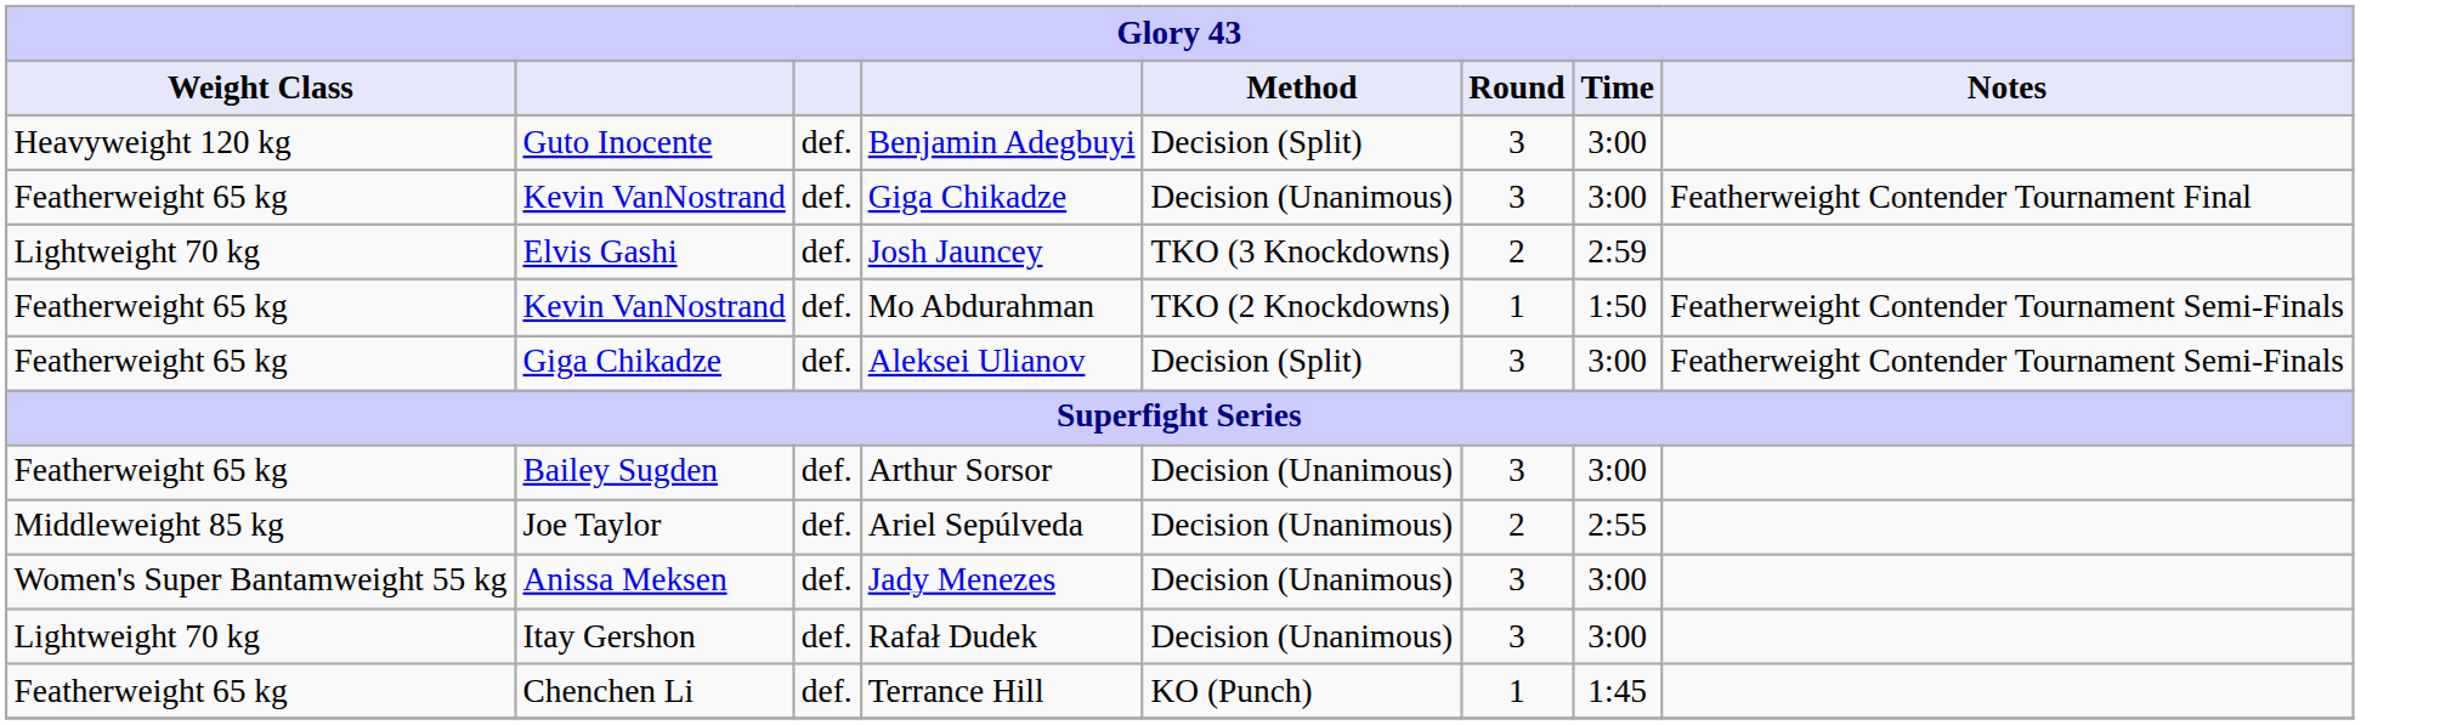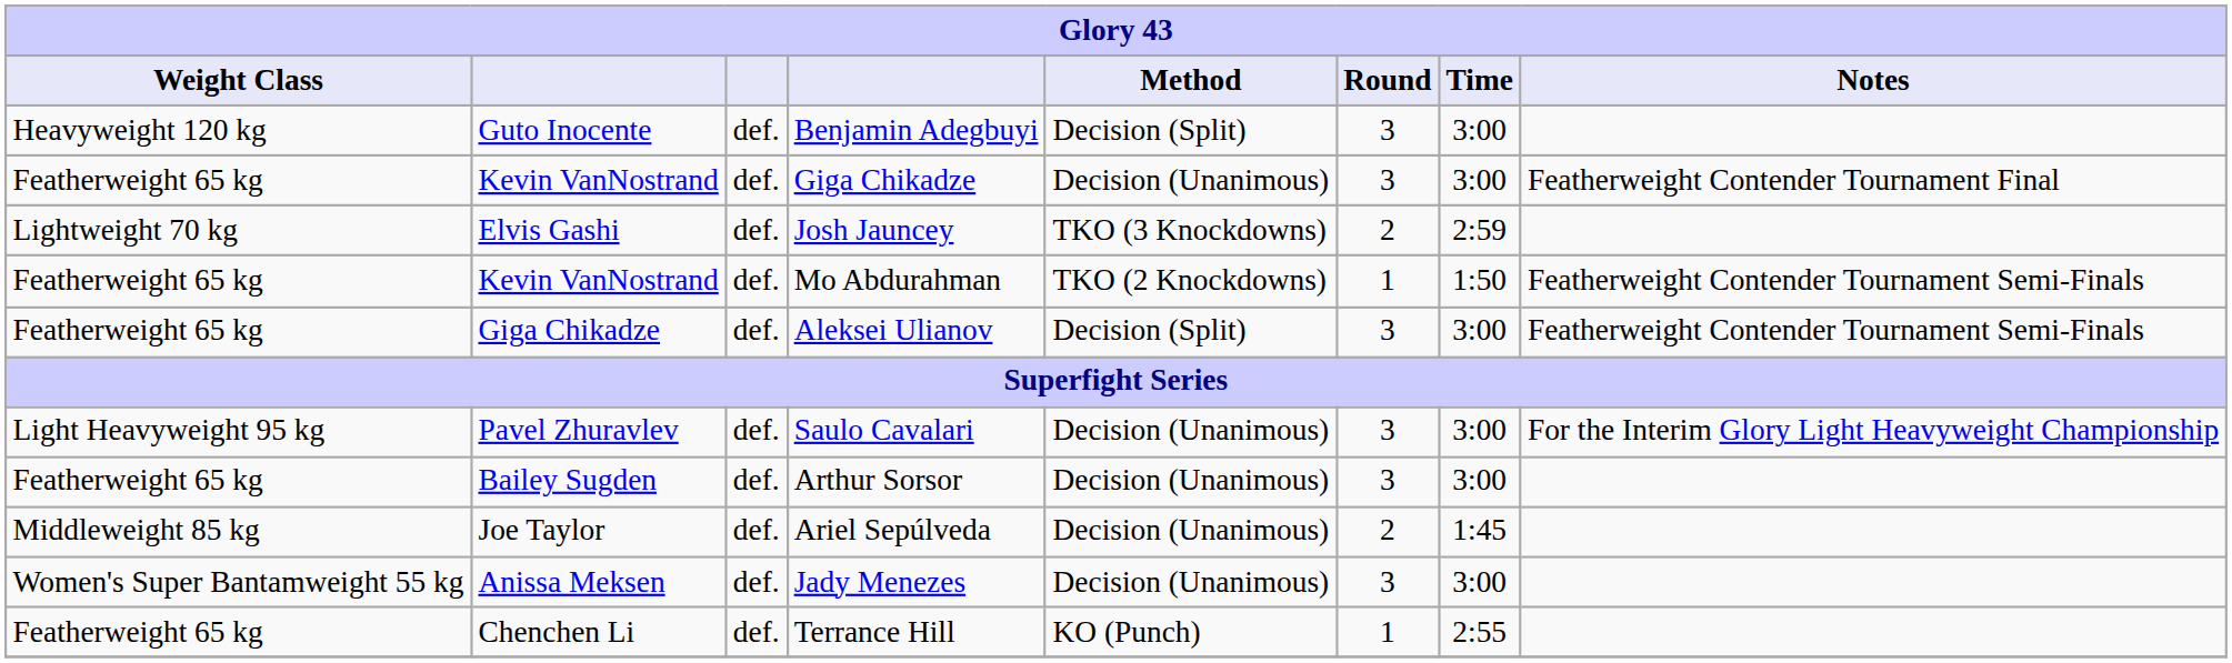 <table class="wikitable" style="font-size: 80%;">
 <tr>
 <th colspan="8" style="background-color: #ccf; color: #000080; text-align: center;"><strong>Glory 43</strong></th>
 </tr>
 <tr>
 <th colspan="1" style="background-color: #E6E8FA; color: #000000; text-align: center;">Weight Class</th>
 <th colspan="1" style="background-color: #E6E8FA; color: #000000; text-align: center;"></th>
 <th colspan="1" style="background-color: #E6E8FA; color: #000000; text-align: center;"></th>
 <th colspan="1" style="background-color: #E6E8FA; color: #000000; text-align: center;"></th>
 <th colspan="1" style="background-color: #E6E8FA; color: #000000; text-align: center;">Method</th>
 <th colspan="1" style="background-color: #E6E8FA; color: #000000; text-align: center;">Round</th>
 <th colspan="1" style="background-color: #E6E8FA; color: #000000; text-align: center;">Time</th>
 <th colspan="1" style="background-color: #E6E8FA; color: #000000; text-align: center;">Notes</th>
 </tr>
 <tr>
 <td>Heavyweight 120 kg</td>
 <td> <a href='#'>Guto Inocente</a></td>
 <td align=center>def.</td>
 <td> <a href='#'>Benjamin Adegbuyi</a></td>
 <td>Decision (Split)</td>
 <td align=center>3</td>
 <td align=center>3:00</td>
 <td></td>
 </tr>
 <tr>
 <td>Featherweight 65 kg</td>
 <td> <a href='#'>Kevin VanNostrand</a></td>
 <td align=center>def.</td>
 <td> <a href='#'>Giga Chikadze</a></td>
 <td>Decision (Unanimous)</td>
 <td align=center>3</td>
 <td align=center>3:00</td>
 <td>Featherweight Contender Tournament Final</td>
 </tr>
 <tr>
 <td>Lightweight 70 kg</td>
 <td> <a href='#'>Elvis Gashi</a></td>
 <td align=center>def.</td>
 <td> <a href='#'>Josh Jauncey</a></td>
 <td>TKO (3 Knockdowns)</td>
 <td align=center>2</td>
 <td align=center>2:59</td>
 <td></td>
 </tr>
 <tr>
 <td>Featherweight 65 kg</td>
 <td> <a href='#'>Kevin VanNostrand</a></td>
 <td align=center>def.</td>
 <td> Mo Abdurahman</td>
 <td>TKO (2 Knockdowns)</td>
 <td align=center>1</td>
 <td align=center>1:50</td>
 <td>Featherweight Contender Tournament Semi-Finals</td>
 </tr>
 <tr>
 <td>Featherweight 65 kg</td>
 <td> <a href='#'>Giga Chikadze</a></td>
 <td align=center>def.</td>
 <td> <a href='#'>Aleksei Ulianov</a></td>
 <td>Decision (Split)</td>
 <td align=center>3</td>
 <td align=center>3:00</td>
 <td>Featherweight Contender Tournament Semi-Finals</td>
 </tr>
 <tr>
 <th colspan="8" style="background-color: #ccf; color: #000080; text-align: center;"><strong>Superfight Series</strong></th>
 </tr>
 <tr>
+<td>Light Heavyweight 95 kg</td>
+<td> <a href='#'>Pavel Zhuravlev</a></td>
+<td align=center>def.</td>
+<td> <a href='#'>Saulo Cavalari</a></td>
+<td>Decision (Unanimous)</td>
+<td align=center>3</td>
+<td align=center>3:00</td>
+<td>For the Interim <a href='#'>Glory Light Heavyweight Championship</a></td>
+</tr>
+<tr>
 <td>Featherweight 65 kg</td>
 <td> <a href='#'>Bailey Sugden</a></td>
 <td align=center>def.</td>
 <td> Arthur Sorsor</td>
 <td>Decision (Unanimous)</td>
 <td align=center>3</td>
 <td align=center>3:00</td>
 <td></td>
 </tr>
 <tr>
 <td>Middleweight 85 kg</td>
 <td> Joe Taylor</td>
 <td align=center>def.</td>
 <td> Ariel Sepúlveda</td>
 <td>Decision (Unanimous)</td>
 <td align=center>2</td>
-<td align=center>2:55</td>
+<td align=center>1:45</td>
 <td></td>
 </tr>
 <tr>
 <td>Women's Super Bantamweight 55 kg</td>
 <td> <a href='#'>Anissa Meksen</a></td>
 <td align=center>def.</td>
 <td> <a href='#'>Jady Menezes</a></td>
 <td>Decision (Unanimous)</td>
 <td align=center>3</td>
 <td align=center>3:00</td>
 <td></td>
 </tr>
 <tr>
-<td>Lightweight 70 kg</td>
-<td> Itay Gershon</td>
-<td align=center>def.</td>
-<td> Rafał Dudek</td>
-<td>Decision (Unanimous)</td>
-<td align=center>3</td>
-<td align=center>3:00</td>
-<td></td>
-</tr>
-<tr>
 <td>Featherweight 65 kg</td>
 <td> Chenchen Li</td>
 <td align=center>def.</td>
 <td> Terrance Hill</td>
 <td>KO (Punch)</td>
 <td align=center>1</td>
-<td align=center>1:45</td>
+<td align=center>2:55</td>
 <td></td>
 </tr>
 <tr>
 </tr>
 </table>
